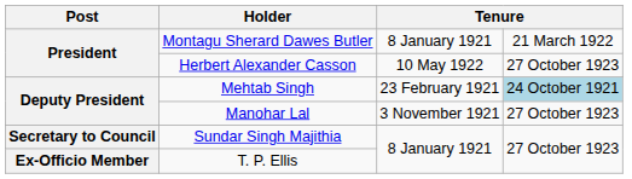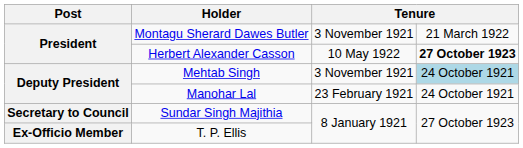 <table class="wikitable" style="text-align:center">
 <tr>
 <th>Post</th>
 <th>Holder</th>
 <th colspan=2>Tenure</th>
 </tr>
 <tr>
 <th rowspan=2>President</th>
 <td><a href='#'>Montagu Sherard Dawes Butler</a></td>
-<td>8 January 1921</td>
+<td>3 November 1921</td>
 <td>21 March 1922</td>
 </tr>
 <tr>
 <td><a href='#'>Herbert Alexander Casson</a></td>
 <td>10 May 1922</td>
-<td>27 October 1923</td>
+<td><strong>27 October 1923</strong></td>
 </tr>
 <tr>
 <th rowspan=2>Deputy President</th>
 <td><a href='#'>Mehtab Singh</a></td>
-<td>23 February 1921</td>
+<td>3 November 1921</td>
 <td style="background: lightblue;">24 October 1921</td>
 </tr>
 <tr>
 <td><a href='#'>Manohar Lal</a></td>
-<td>3 November 1921</td>
-<td>27 October 1923</td>
+<td>23 February 1921</td>
+<td>24 October 1921</td>
 </tr>
 <tr>
 <th>Secretary to Council</th>
 <td><a href='#'>Sundar Singh Majithia</a></td>
 <td rowspan=2>8 January 1921</td>
 <td rowspan=2>27 October 1923</td>
 </tr>
 <tr>
 <th>Ex-Officio Member</th>
 <td>T. P. Ellis</td>
 </tr>
 </table>
